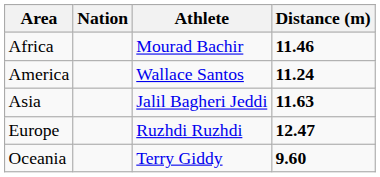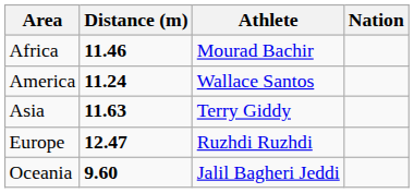 <table class="wikitable">
 <tr>
 <th>Area</th>
+<th>Distance (m)</th>
+<th>Athlete</th>
 <th>Nation</th>
-<th>Athlete</th>
-<th>Distance (m)</th>
 </tr>
 <tr>
 <td>Africa</td>
+<td><strong>11.46</strong></td>
+<td><a href='#'>Mourad Bachir</a></td>
 <td></td>
-<td><a href='#'>Mourad Bachir</a></td>
-<td><strong>11.46</strong></td>
 </tr>
 <tr>
 <td>America</td>
+<td><strong>11.24</strong></td>
+<td><a href='#'>Wallace Santos</a></td>
 <td></td>
-<td><a href='#'>Wallace Santos</a></td>
-<td><strong>11.24</strong></td>
 </tr>
 <tr>
 <td>Asia</td>
+<td><strong>11.63</strong></td>
+<td><a href='#'>Terry Giddy</a></td>
 <td></td>
-<td><a href='#'>Jalil Bagheri Jeddi</a></td>
-<td><strong>11.63</strong></td>
 </tr>
 <tr>
 <td>Europe</td>
+<td><strong>12.47</strong> </td>
+<td><a href='#'>Ruzhdi Ruzhdi</a></td>
 <td></td>
-<td><a href='#'>Ruzhdi Ruzhdi</a></td>
-<td><strong>12.47</strong> </td>
 </tr>
 <tr>
 <td>Oceania</td>
+<td><strong>9.60</strong></td>
+<td><a href='#'>Jalil Bagheri Jeddi</a></td>
 <td></td>
-<td><a href='#'>Terry Giddy</a></td>
-<td><strong>9.60</strong></td>
 </tr>
 </table>
